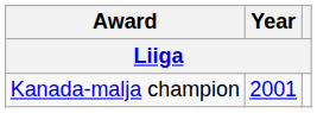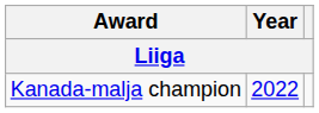 <table class="wikitable">
 <tr>
 <th>Award</th>
 <th>Year</th>
 <th></th>
 </tr>
 <tr>
 <th colspan="3"><a href='#'>Liiga</a></th>
 </tr>
 <tr>
 <td><a href='#'>Kanada-malja</a> champion</td>
-<td><a href='#'>2001</a></td>
+<td><a href='#'>2022</a></td>
 <td></td>
 </tr>
 </table>
